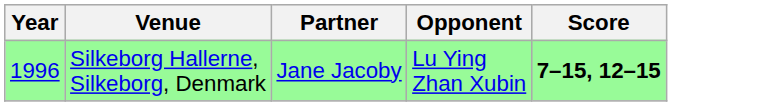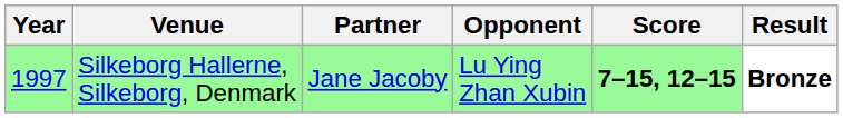 <table class="sortable wikitable" style="font-size: 90%;">
 <tr>
 <th>Year</th>
 <th>Venue</th>
 <th>Partner</th>
 <th>Opponent</th>
 <th>Score</th>
+<th>Result</th>
 </tr>
 <tr style="background:#98FB98">
-<td align="center"><a href='#'>1996</a></td>
+<td align="center"><a href='#'>1997</a></td>
 <td align="left"><a href='#'>Silkeborg Hallerne</a>,<br><a href='#'>Silkeborg</a>, Denmark</td>
 <td align="left"> <a href='#'>Jane Jacoby</a></td>
 <td align="left"> <a href='#'>Lu Ying</a><br> <a href='#'>Zhan Xubin</a></td>
 <td align="left"><strong>7–15, 12–15</strong></td>
+<td style="text-align:left; background:white"> <strong>Bronze</strong></td>
 </tr>
 </table>
